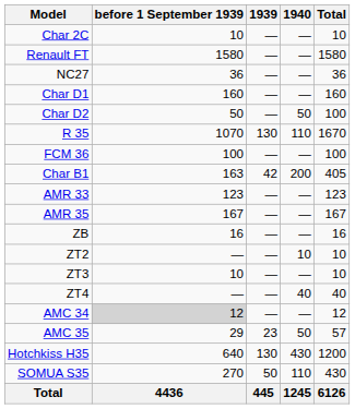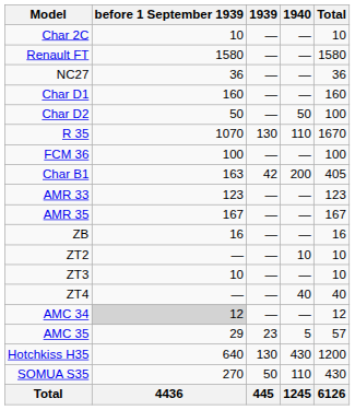 <table class="wikitable" style="text-align: right">
 <tr>
 <th>Model</th>
 <th>before 1 September 1939</th>
 <th>1939</th>
 <th>1940</th>
 <th>Total</th>
 </tr>
 <tr>
 <td><a href='#'>Char 2C</a></td>
 <td>10</td>
 <td>—</td>
 <td>—</td>
 <td>10</td>
 </tr>
 <tr>
 <td><a href='#'>Renault FT</a></td>
 <td>1580</td>
 <td>—</td>
 <td>—</td>
 <td>1580</td>
 </tr>
 <tr>
 <td>NC27</td>
 <td>36</td>
 <td>—</td>
 <td>—</td>
 <td>36</td>
 </tr>
 <tr>
 <td><a href='#'>Char D1</a></td>
 <td>160</td>
 <td>—</td>
 <td>—</td>
 <td>160</td>
 </tr>
 <tr>
 <td><a href='#'>Char D2</a></td>
 <td>50</td>
 <td>—</td>
 <td>50</td>
 <td>100</td>
 </tr>
 <tr>
 <td><a href='#'>R 35</a></td>
 <td>1070</td>
 <td>130</td>
 <td>110</td>
 <td>1670</td>
 </tr>
 <tr>
 <td><a href='#'>FCM 36</a></td>
 <td>100</td>
 <td>—</td>
 <td>—</td>
 <td>100</td>
 </tr>
 <tr>
 <td><a href='#'>Char B1</a></td>
 <td>163</td>
 <td>42</td>
 <td>200</td>
 <td>405</td>
 </tr>
 <tr>
 <td><a href='#'>AMR 33</a></td>
 <td>123</td>
 <td>—</td>
 <td>—</td>
 <td>123</td>
 </tr>
 <tr>
 <td><a href='#'>AMR 35</a></td>
 <td>167</td>
 <td>—</td>
 <td>—</td>
 <td>167</td>
 </tr>
 <tr>
 <td>ZB</td>
 <td>16</td>
 <td>—</td>
 <td>—</td>
 <td>16</td>
 </tr>
 <tr>
 <td>ZT2</td>
 <td>—</td>
 <td>—</td>
 <td>10</td>
 <td>10</td>
 </tr>
 <tr>
 <td>ZT3</td>
 <td>10</td>
 <td>—</td>
 <td>—</td>
 <td>10</td>
 </tr>
 <tr>
 <td>ZT4</td>
 <td>—</td>
 <td>—</td>
 <td>40</td>
 <td>40</td>
 </tr>
 <tr>
 <td><a href='#'>AMC 34</a></td>
 <td style="background: lightgrey;">12</td>
 <td>—</td>
 <td>—</td>
 <td>12</td>
 </tr>
 <tr>
 <td><a href='#'>AMC 35</a></td>
 <td>29</td>
 <td>23</td>
-<td>50</td>
+<td>5</td>
 <td>57</td>
 </tr>
 <tr>
 <td><a href='#'>Hotchkiss H35</a></td>
 <td>640</td>
 <td>130</td>
 <td>430</td>
 <td>1200</td>
 </tr>
 <tr>
 <td><a href='#'>SOMUA S35</a></td>
 <td>270</td>
 <td>50</td>
 <td>110</td>
 <td>430</td>
 </tr>
 <tr>
 <th>Total</th>
 <th>4436</th>
 <th>445</th>
 <th>1245</th>
 <th>6126</th>
 </tr>
 </table>
